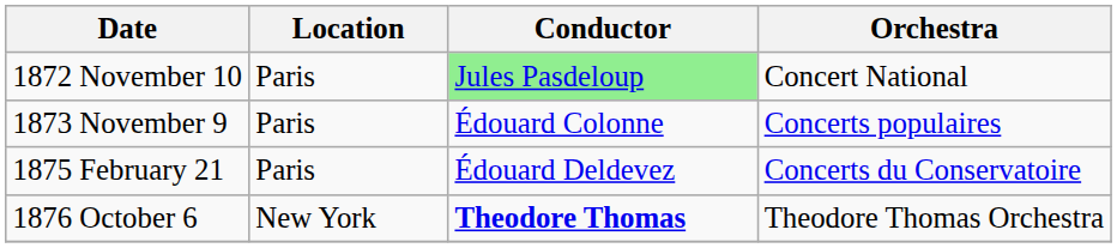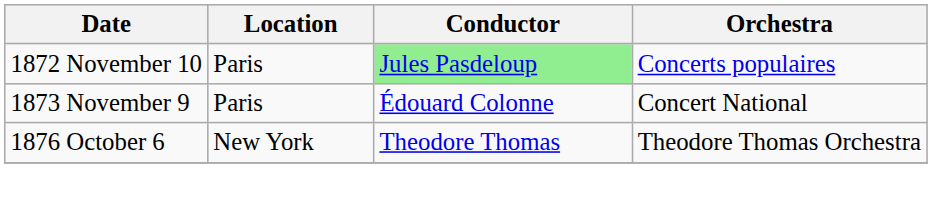 <table class="wikitable" border="1"; style="text-align: left"; style="width:50em; font-size:90%; line-height:1.5">
 <tr>
 <th style="width:22%;">Date</th>
 <th style-"width:18%;">Location</th>
 <th style="width:28%;">Conductor</th>
 <th style="width:32%;">Orchestra</th>
 </tr>
 <tr>
 <td>1872 November 10</td>
 <td>Paris</td>
 <td style="background: lightgreen;"><a href='#'>Jules Pasdeloup</a></td>
-<td>Concert National</td>
+<td><a href='#'>Concerts populaires</a></td>
 </tr>
 <tr>
 <td>1873 November 9</td>
 <td>Paris</td>
 <td><a href='#'>Édouard Colonne</a></td>
-<td><a href='#'>Concerts populaires</a></td>
-</tr>
-<tr>
-<td>1875 February 21</td>
-<td>Paris</td>
-<td><a href='#'>Édouard Deldevez</a></td>
-<td><a href='#'>Concerts du Conservatoire</a></td>
+<td>Concert National</td>
 </tr>
 <tr>
 <td>1876 October 6</td>
 <td>New York</td>
-<td><strong><a href='#'>Theodore Thomas</a></strong></td>
+<td><a href='#'>Theodore Thomas</a></td>
 <td>Theodore Thomas Orchestra</td>
 </tr>
 <tr>
 </tr>
 </table>
